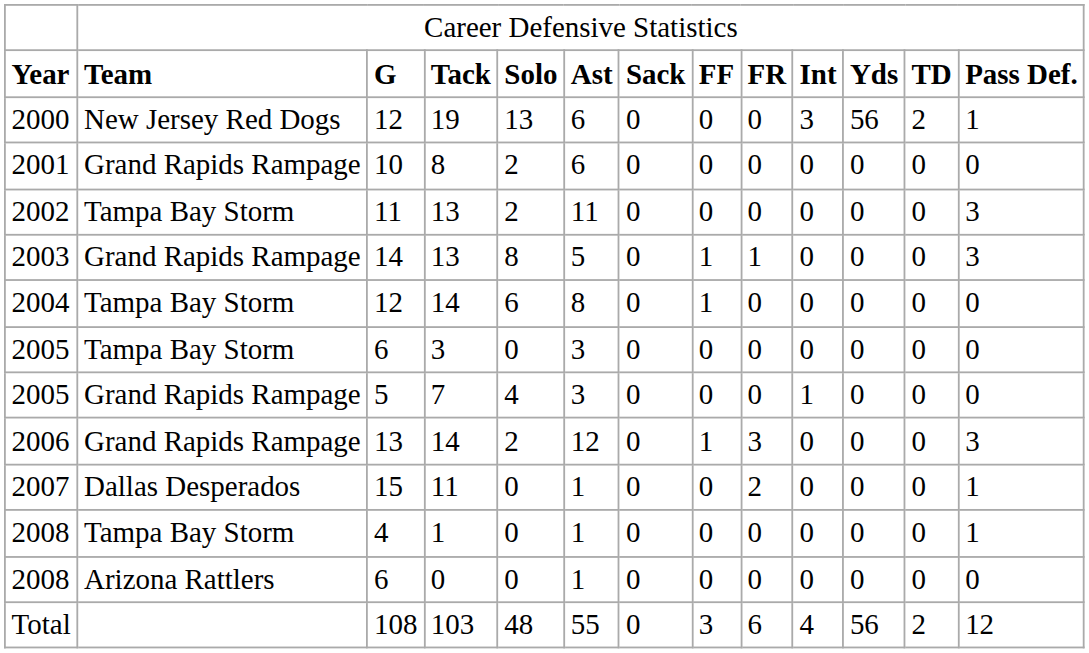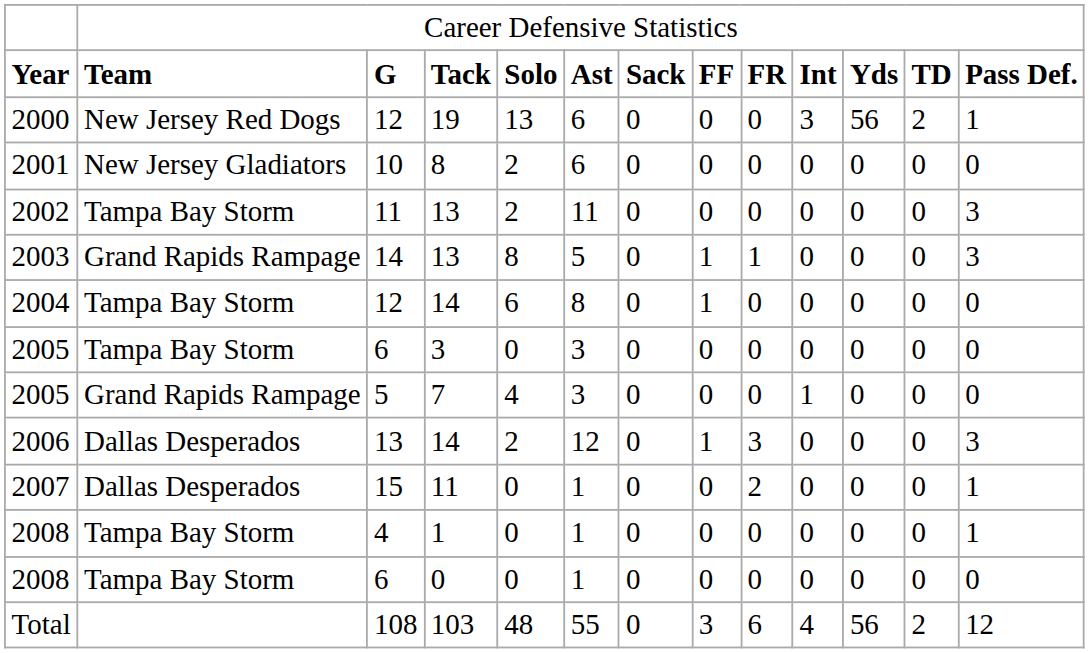 <table class="wikitable" border=0 style="background: #FFFFFF;">
 <tr>
 <td colspan=1></td>
 <td colspan=15 align="center">Career Defensive Statistics</td>
 </tr>
 <tr>
 <td><strong>Year</strong></td>
 <td><strong>Team</strong></td>
 <td><strong>G</strong></td>
 <td><strong>Tack</strong></td>
 <td><strong>Solo</strong></td>
 <td><strong>Ast</strong></td>
 <td><strong>Sack</strong></td>
 <td><strong>FF</strong></td>
 <td><strong>FR</strong></td>
 <td><strong>Int</strong></td>
 <td><strong>Yds</strong></td>
 <td><strong>TD</strong></td>
 <td><strong>Pass Def.</strong></td>
 </tr>
 <tr>
 <td>2000</td>
 <td>New Jersey Red Dogs</td>
 <td>12</td>
 <td>19</td>
 <td>13</td>
 <td>6</td>
 <td>0</td>
 <td>0</td>
 <td>0</td>
 <td>3</td>
 <td>56</td>
 <td>2</td>
 <td>1</td>
 </tr>
 <tr>
 <td>2001</td>
-<td>Grand Rapids Rampage</td>
+<td>New Jersey Gladiators</td>
 <td>10</td>
 <td>8</td>
 <td>2</td>
 <td>6</td>
 <td>0</td>
 <td>0</td>
 <td>0</td>
 <td>0</td>
 <td>0</td>
 <td>0</td>
 <td>0</td>
 </tr>
 <tr>
 <td>2002</td>
 <td>Tampa Bay Storm</td>
 <td>11</td>
 <td>13</td>
 <td>2</td>
 <td>11</td>
 <td>0</td>
 <td>0</td>
 <td>0</td>
 <td>0</td>
 <td>0</td>
 <td>0</td>
 <td>3</td>
 </tr>
 <tr>
 <td>2003</td>
 <td>Grand Rapids Rampage</td>
 <td>14</td>
 <td>13</td>
 <td>8</td>
 <td>5</td>
 <td>0</td>
 <td>1</td>
 <td>1</td>
 <td>0</td>
 <td>0</td>
 <td>0</td>
 <td>3</td>
 </tr>
 <tr>
 <td>2004</td>
 <td>Tampa Bay Storm</td>
 <td>12</td>
 <td>14</td>
 <td>6</td>
 <td>8</td>
 <td>0</td>
 <td>1</td>
 <td>0</td>
 <td>0</td>
 <td>0</td>
 <td>0</td>
 <td>0</td>
 </tr>
 <tr>
 <td>2005</td>
 <td>Tampa Bay Storm</td>
 <td>6</td>
 <td>3</td>
 <td>0</td>
 <td>3</td>
 <td>0</td>
 <td>0</td>
 <td>0</td>
 <td>0</td>
 <td>0</td>
 <td>0</td>
 <td>0</td>
 </tr>
 <tr>
 <td>2005</td>
 <td>Grand Rapids Rampage</td>
 <td>5</td>
 <td>7</td>
 <td>4</td>
 <td>3</td>
 <td>0</td>
 <td>0</td>
 <td>0</td>
 <td>1</td>
 <td>0</td>
 <td>0</td>
 <td>0</td>
 </tr>
 <tr>
 <td>2006</td>
-<td>Grand Rapids Rampage</td>
+<td>Dallas Desperados</td>
 <td>13</td>
 <td>14</td>
 <td>2</td>
 <td>12</td>
 <td>0</td>
 <td>1</td>
 <td>3</td>
 <td>0</td>
 <td>0</td>
 <td>0</td>
 <td>3</td>
 </tr>
 <tr>
 <td>2007</td>
 <td>Dallas Desperados</td>
 <td>15</td>
 <td>11</td>
 <td>0</td>
 <td>1</td>
 <td>0</td>
 <td>0</td>
 <td>2</td>
 <td>0</td>
 <td>0</td>
 <td>0</td>
 <td>1</td>
 </tr>
 <tr>
 <td>2008</td>
 <td>Tampa Bay Storm</td>
 <td>4</td>
 <td>1</td>
 <td>0</td>
 <td>1</td>
 <td>0</td>
 <td>0</td>
 <td>0</td>
 <td>0</td>
 <td>0</td>
 <td>0</td>
 <td>1</td>
 </tr>
 <tr>
 <td>2008</td>
-<td>Arizona Rattlers</td>
+<td>Tampa Bay Storm</td>
 <td>6</td>
 <td>0</td>
 <td>0</td>
 <td>1</td>
 <td>0</td>
 <td>0</td>
 <td>0</td>
 <td>0</td>
 <td>0</td>
 <td>0</td>
 <td>0</td>
 </tr>
 <tr>
 <td>Total</td>
 <td></td>
 <td>108</td>
 <td>103</td>
 <td>48</td>
 <td>55</td>
 <td>0</td>
 <td>3</td>
 <td>6</td>
 <td>4</td>
 <td>56</td>
 <td>2</td>
 <td>12</td>
 </tr>
 </table>
